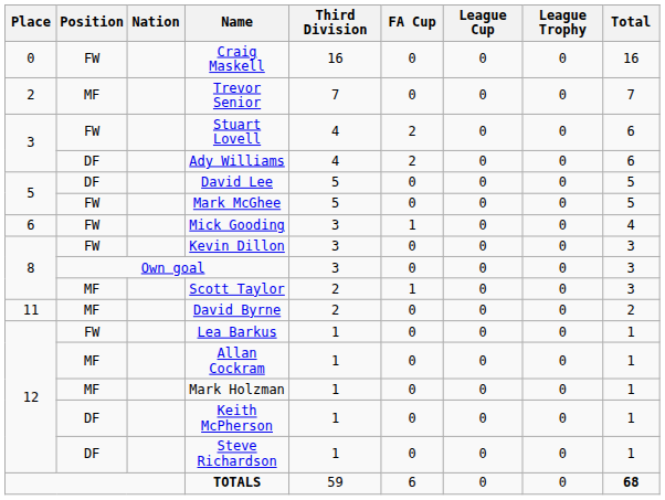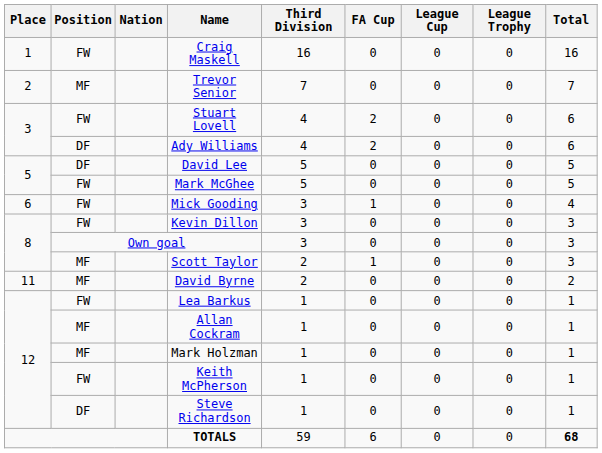 <table class="wikitable" style="font-size: 95%; text-align: center;">
 <tr>
 <th width=60>Place</th>
 <th width=60>Position</th>
 <th width=60>Nation</th>
 <th width=150>Name</th>
 <th width=150>Third Division</th>
 <th width=150>FA Cup</th>
 <th width=150>League Cup</th>
 <th width=150>League Trophy</th>
 <th width=80>Total</th>
 </tr>
 <tr>
-<td>0</td>
+<td>1</td>
 <td>FW</td>
 <td></td>
 <td><a href='#'>Craig Maskell</a></td>
 <td>16</td>
 <td>0</td>
 <td>0</td>
 <td>0</td>
 <td>16</td>
 </tr>
 <tr>
 <td>2</td>
 <td>MF</td>
 <td></td>
 <td><a href='#'>Trevor Senior</a></td>
 <td>7</td>
 <td>0</td>
 <td>0</td>
 <td>0</td>
 <td>7</td>
 </tr>
 <tr>
 <td rowspan="2">3</td>
 <td>FW</td>
 <td></td>
 <td><a href='#'>Stuart Lovell</a></td>
 <td>4</td>
 <td>2</td>
 <td>0</td>
 <td>0</td>
 <td>6</td>
 </tr>
 <tr>
 <td>DF</td>
 <td></td>
 <td><a href='#'>Ady Williams</a></td>
 <td>4</td>
 <td>2</td>
 <td>0</td>
 <td>0</td>
 <td>6</td>
 </tr>
 <tr>
 <td rowspan="2">5</td>
 <td>DF</td>
 <td></td>
 <td><a href='#'>David Lee</a></td>
 <td>5</td>
 <td>0</td>
 <td>0</td>
 <td>0</td>
 <td>5</td>
 </tr>
 <tr>
 <td>FW</td>
 <td></td>
 <td><a href='#'>Mark McGhee</a></td>
 <td>5</td>
 <td>0</td>
 <td>0</td>
 <td>0</td>
 <td>5</td>
 </tr>
 <tr>
 <td>6</td>
 <td>FW</td>
 <td></td>
 <td><a href='#'>Mick Gooding</a></td>
 <td>3</td>
 <td>1</td>
 <td>0</td>
 <td>0</td>
 <td>4</td>
 </tr>
 <tr>
 <td rowspan="3">8</td>
 <td>FW</td>
 <td></td>
 <td><a href='#'>Kevin Dillon</a></td>
 <td>3</td>
 <td>0</td>
 <td>0</td>
 <td>0</td>
 <td>3</td>
 </tr>
 <tr>
 <td colspan="3"><a href='#'>Own goal</a></td>
 <td>3</td>
 <td>0</td>
 <td>0</td>
 <td>0</td>
 <td>3</td>
 </tr>
 <tr>
 <td>MF</td>
 <td></td>
 <td><a href='#'>Scott Taylor</a></td>
 <td>2</td>
 <td>1</td>
 <td>0</td>
 <td>0</td>
 <td>3</td>
 </tr>
 <tr>
 <td>11</td>
 <td>MF</td>
 <td></td>
 <td><a href='#'>David Byrne</a></td>
 <td>2</td>
 <td>0</td>
 <td>0</td>
 <td>0</td>
 <td>2</td>
 </tr>
 <tr>
 <td rowspan="5">12</td>
 <td>FW</td>
 <td></td>
 <td><a href='#'>Lea Barkus</a></td>
 <td>1</td>
 <td>0</td>
 <td>0</td>
 <td>0</td>
 <td>1</td>
 </tr>
 <tr>
 <td>MF</td>
 <td></td>
 <td><a href='#'>Allan Cockram</a></td>
 <td>1</td>
 <td>0</td>
 <td>0</td>
 <td>0</td>
 <td>1</td>
 </tr>
 <tr>
 <td>MF</td>
 <td></td>
 <td>Mark Holzman</td>
 <td>1</td>
 <td>0</td>
 <td>0</td>
 <td>0</td>
 <td>1</td>
 </tr>
 <tr>
-<td>DF</td>
+<td>FW</td>
 <td></td>
 <td><a href='#'>Keith McPherson</a></td>
 <td>1</td>
 <td>0</td>
 <td>0</td>
 <td>0</td>
 <td>1</td>
 </tr>
 <tr>
 <td>DF</td>
 <td></td>
 <td><a href='#'>Steve Richardson</a></td>
 <td>1</td>
 <td>0</td>
 <td>0</td>
 <td>0</td>
 <td>1</td>
 </tr>
 <tr>
 <td colspan="3"></td>
 <td><strong>TOTALS</strong></td>
 <td>59</td>
 <td>6</td>
 <td>0</td>
 <td>0</td>
 <td><strong>68</strong></td>
 </tr>
 </table>
